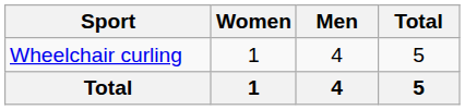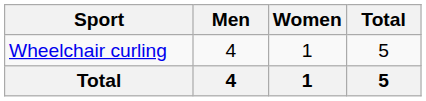 <table class="wikitable sortable" style=text-align:center>
 <tr>
 <th width=150>Sport</th>
+<th width=55>Men</th>
 <th width=55>Women</th>
-<th width=55>Men</th>
 <th width=55>Total</th>
 </tr>
 <tr>
 <td align=left><a href='#'>Wheelchair curling</a></td>
+<td>4</td>
 <td>1</td>
-<td>4</td>
 <td>5</td>
 </tr>
 <tr>
 <th>Total</th>
+<th>4</th>
 <th>1</th>
-<th>4</th>
 <th>5</th>
 </tr>
 </table>
